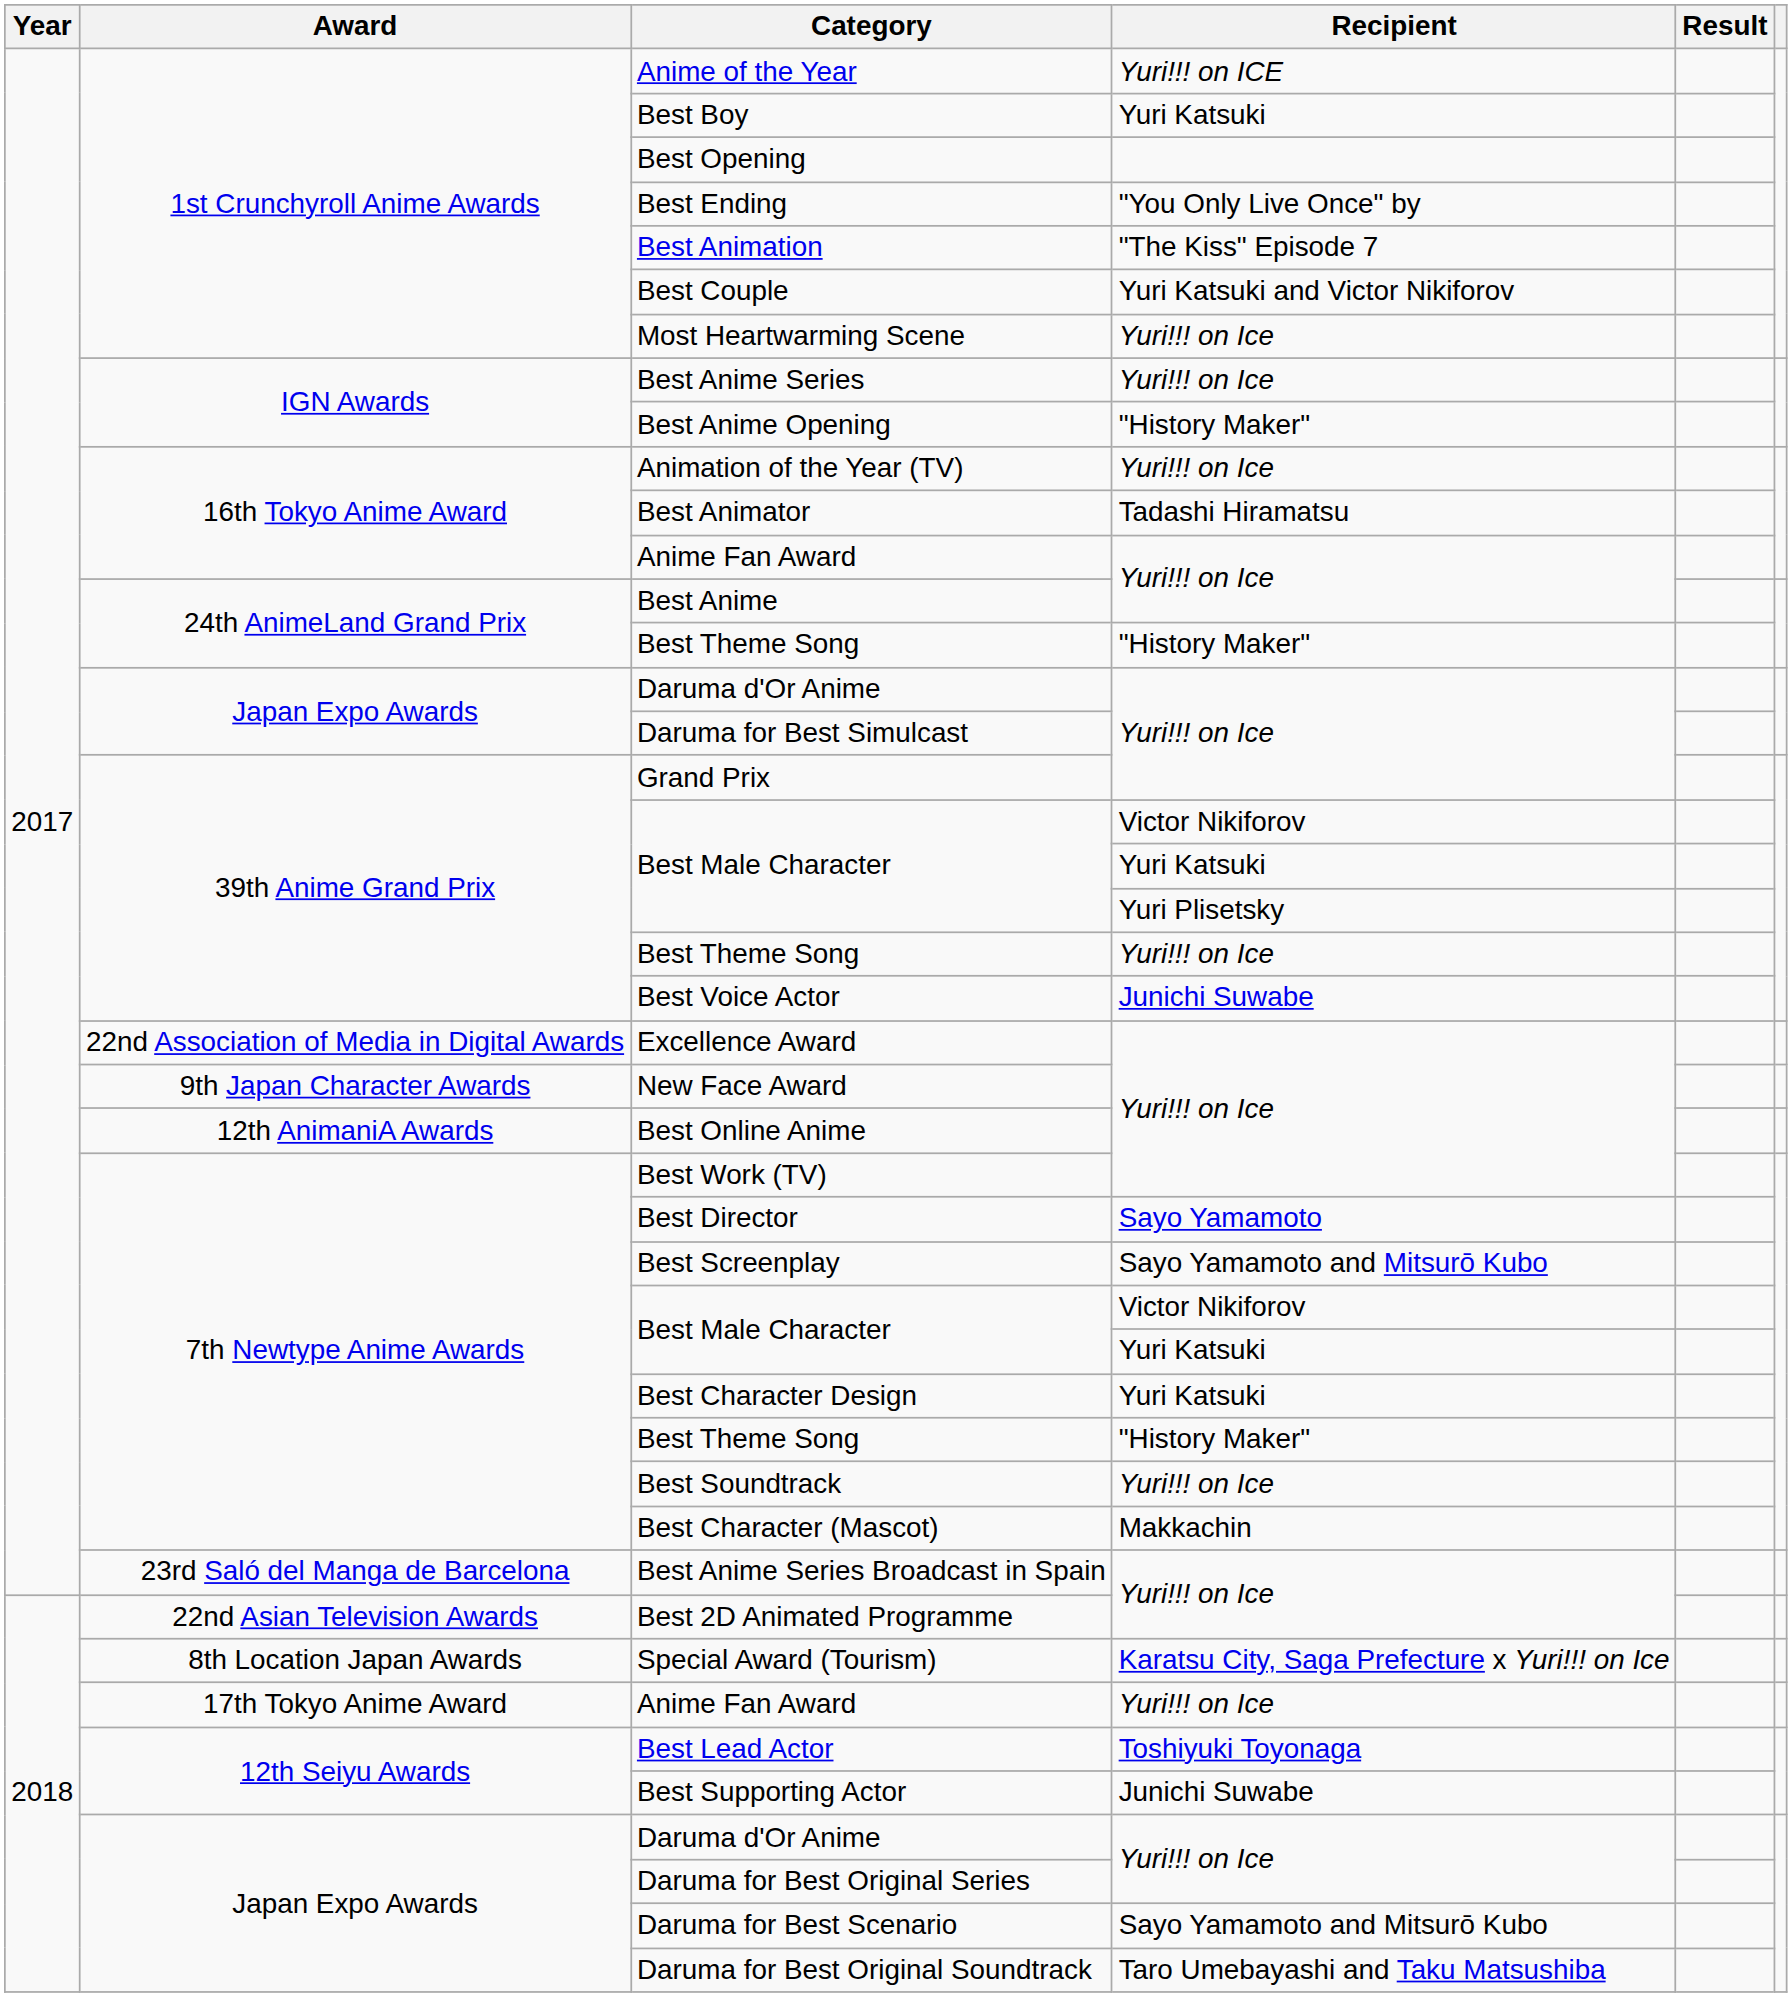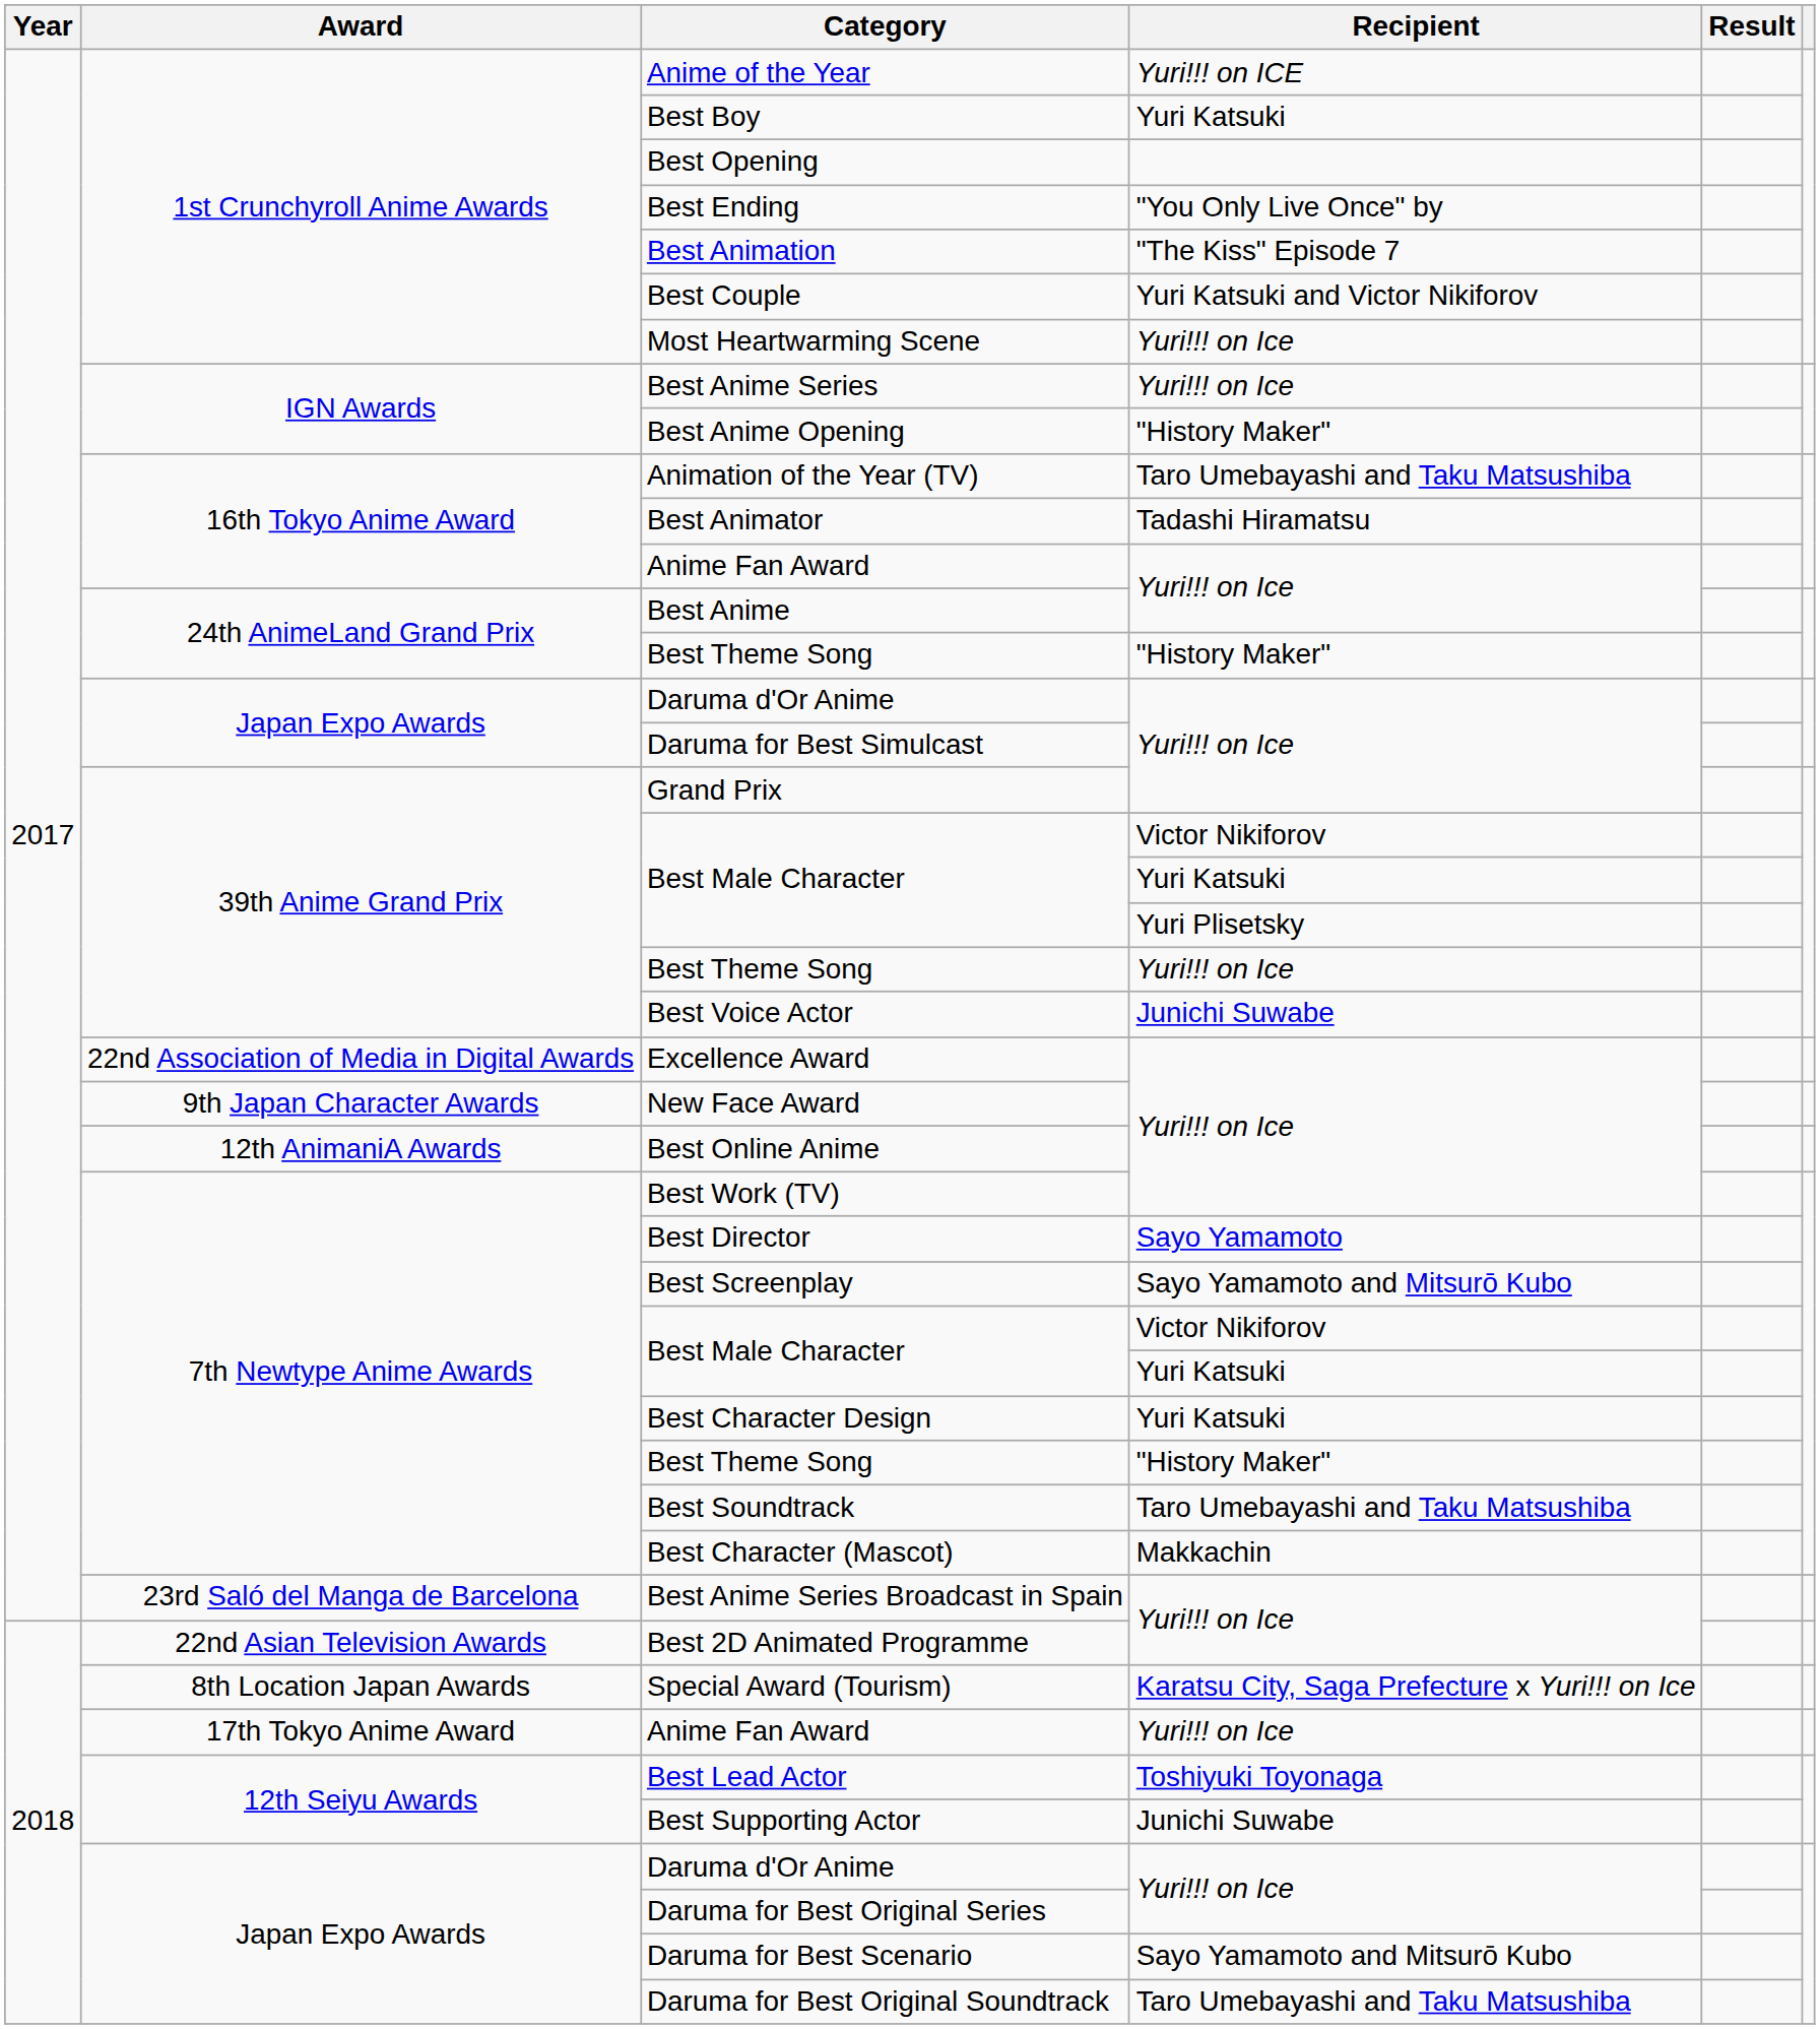 <table class="wikitable plainrowheaders sortable">
 <tr>
 <th scope="col">Year</th>
 <th scope="col">Award</th>
 <th scope="col">Category</th>
 <th scope="col">Recipient</th>
 <th scope="col">Result</th>
 <th scope="col" class="unsortable"></th>
 </tr>
 <tr>
 <td align="center" rowspan="35">2017</td>
 <td align="center" rowspan="7"><a href='#'>1st Crunchyroll Anime Awards</a></td>
 <td><a href='#'>Anime of the Year</a></td>
 <td><em>Yuri!!! on ICE</em></td>
 <td></td>
 <td align="center" rowspan="7"></td>
 </tr>
 <tr>
 <td>Best Boy</td>
 <td>Yuri Katsuki</td>
 <td></td>
 </tr>
 <tr>
 <td>Best Opening</td>
 <td> </td>
 <td></td>
 </tr>
 <tr>
 <td>Best Ending</td>
 <td>"You Only Live Once" by </td>
 <td></td>
 </tr>
 <tr>
 <td><a href='#'>Best Animation</a></td>
 <td>"The Kiss" Episode 7</td>
 <td></td>
 </tr>
 <tr>
 <td>Best Couple</td>
 <td>Yuri Katsuki and Victor Nikiforov</td>
 <td></td>
 </tr>
 <tr>
 <td>Most Heartwarming Scene</td>
 <td><em>Yuri!!! on Ice</em></td>
 <td></td>
 </tr>
 <tr>
 <td align="center" rowspan="2"><a href='#'>IGN Awards</a></td>
 <td>Best Anime Series</td>
 <td><em>Yuri!!! on Ice</em></td>
 <td></td>
 <td align="center" rowspan="2"></td>
 </tr>
 <tr>
 <td>Best Anime Opening</td>
 <td>"History Maker" </td>
 <td></td>
 </tr>
 <tr>
 <td align="center" rowspan="3">16th <a href='#'>Tokyo Anime Award</a></td>
 <td>Animation of the Year (TV)</td>
-<td><em>Yuri!!! on Ice</em></td>
+<td>Taro Umebayashi and <a href='#'>Taku Matsushiba</a></td>
 <td></td>
 <td align="center" rowspan="3"></td>
 </tr>
 <tr>
 <td>Best Animator</td>
 <td>Tadashi Hiramatsu</td>
 <td></td>
 </tr>
 <tr>
 <td>Anime Fan Award</td>
 <td rowspan="2"><em>Yuri!!! on Ice</em></td>
 <td></td>
 </tr>
 <tr>
 <td align="center" rowspan="2">24th <a href='#'>AnimeLand Grand Prix</a></td>
 <td>Best Anime </td>
 <td></td>
 <td align="center" rowspan="2"></td>
 </tr>
 <tr>
 <td>Best Theme Song</td>
 <td>"History Maker" </td>
 <td></td>
 </tr>
 <tr>
 <td align="center" rowspan="2"><a href='#'>Japan Expo Awards</a></td>
 <td>Daruma d'Or Anime</td>
 <td rowspan="3"><em>Yuri!!! on Ice</em></td>
 <td></td>
 <td align="center" rowspan="2"></td>
 </tr>
 <tr>
 <td>Daruma for Best Simulcast</td>
 <td></td>
 </tr>
 <tr>
 <td align="center" rowspan="6">39th <a href='#'>Anime Grand Prix</a></td>
 <td>Grand Prix</td>
 <td></td>
 <td align="center" rowspan="6"></td>
 </tr>
 <tr>
 <td rowspan="3">Best Male Character</td>
 <td>Victor Nikiforov</td>
 <td></td>
 </tr>
 <tr>
 <td>Yuri Katsuki</td>
 <td></td>
 </tr>
 <tr>
 <td>Yuri Plisetsky</td>
 <td></td>
 </tr>
 <tr>
 <td>Best Theme Song</td>
 <td><em>Yuri!!! on Ice</em></td>
 <td></td>
 </tr>
 <tr>
 <td>Best Voice Actor</td>
 <td><a href='#'>Junichi Suwabe</a></td>
 <td></td>
 </tr>
 <tr>
 <td align="center">22nd <a href='#'>Association of Media in Digital Awards</a></td>
 <td>Excellence Award</td>
 <td rowspan="4"><em>Yuri!!! on Ice</em></td>
 <td></td>
 <td align="center"></td>
 </tr>
 <tr>
 <td align="center">9th <a href='#'>Japan Character Awards</a></td>
 <td>New Face Award</td>
 <td></td>
 <td align="center"></td>
 </tr>
 <tr>
 <td align="center">12th <a href='#'>AnimaniA Awards</a></td>
 <td>Best Online Anime</td>
 <td></td>
 <td align="center"></td>
 </tr>
 <tr>
 <td align="center" rowspan="9">7th <a href='#'>Newtype Anime Awards</a></td>
 <td>Best Work (TV)</td>
 <td></td>
 <td align="center" rowspan="9"></td>
 </tr>
 <tr>
 <td>Best Director</td>
 <td><a href='#'>Sayo Yamamoto</a></td>
 <td></td>
 </tr>
 <tr>
 <td>Best Screenplay</td>
 <td>Sayo Yamamoto and <a href='#'>Mitsurō Kubo</a></td>
 <td></td>
 </tr>
 <tr>
 <td rowspan="2">Best Male Character</td>
 <td>Victor Nikiforov</td>
 <td></td>
 </tr>
 <tr>
 <td>Yuri Katsuki</td>
 <td></td>
 </tr>
 <tr>
 <td>Best Character Design</td>
 <td>Yuri Katsuki</td>
 <td></td>
 </tr>
 <tr>
 <td>Best Theme Song</td>
 <td>"History Maker" </td>
 <td></td>
 </tr>
 <tr>
 <td>Best Soundtrack</td>
-<td><em>Yuri!!! on Ice</em></td>
+<td>Taro Umebayashi and <a href='#'>Taku Matsushiba</a></td>
 <td></td>
 </tr>
 <tr>
 <td>Best Character (Mascot)</td>
 <td>Makkachin</td>
 <td></td>
 </tr>
 <tr>
 <td align="center">23rd <a href='#'>Saló del Manga de Barcelona</a></td>
 <td>Best Anime Series Broadcast in Spain</td>
 <td rowspan="2"><em>Yuri!!! on Ice</em></td>
 <td></td>
 <td align="center"></td>
 </tr>
 <tr>
 <td align="center" rowspan="9">2018</td>
 <td align="center">22nd <a href='#'>Asian Television Awards</a></td>
 <td>Best 2D Animated Programme</td>
 <td></td>
 <td align="center"></td>
 </tr>
 <tr>
 <td align="center">8th Location Japan Awards</td>
 <td>Special Award (Tourism)</td>
 <td><a href='#'>Karatsu City, Saga Prefecture</a> x <em>Yuri!!! on Ice</em></td>
 <td></td>
 <td align="center"></td>
 </tr>
 <tr>
 <td align="center">17th Tokyo Anime Award</td>
 <td>Anime Fan Award</td>
 <td><em>Yuri!!! on Ice</em></td>
 <td></td>
 <td align="center"></td>
 </tr>
 <tr>
 <td align="center" rowspan="2"><a href='#'>12th Seiyu Awards</a></td>
 <td><a href='#'>Best Lead Actor</a></td>
 <td><a href='#'>Toshiyuki Toyonaga</a> </td>
 <td></td>
 <td align="center" rowspan="2"></td>
 </tr>
 <tr>
 <td>Best Supporting Actor</td>
 <td>Junichi Suwabe </td>
 <td></td>
 </tr>
 <tr>
 <td align="center" rowspan="4">Japan Expo Awards</td>
 <td>Daruma d'Or Anime</td>
 <td rowspan="2"><em>Yuri!!! on Ice</em></td>
 <td></td>
 <td align="center" rowspan="4"></td>
 </tr>
 <tr>
 <td>Daruma for Best Original Series</td>
 <td></td>
 </tr>
 <tr>
 <td>Daruma for Best Scenario</td>
 <td>Sayo Yamamoto and Mitsurō Kubo</td>
 <td></td>
 </tr>
 <tr>
 <td>Daruma for Best Original Soundtrack</td>
 <td>Taro Umebayashi and <a href='#'>Taku Matsushiba</a></td>
 <td></td>
 </tr>
 </table>
